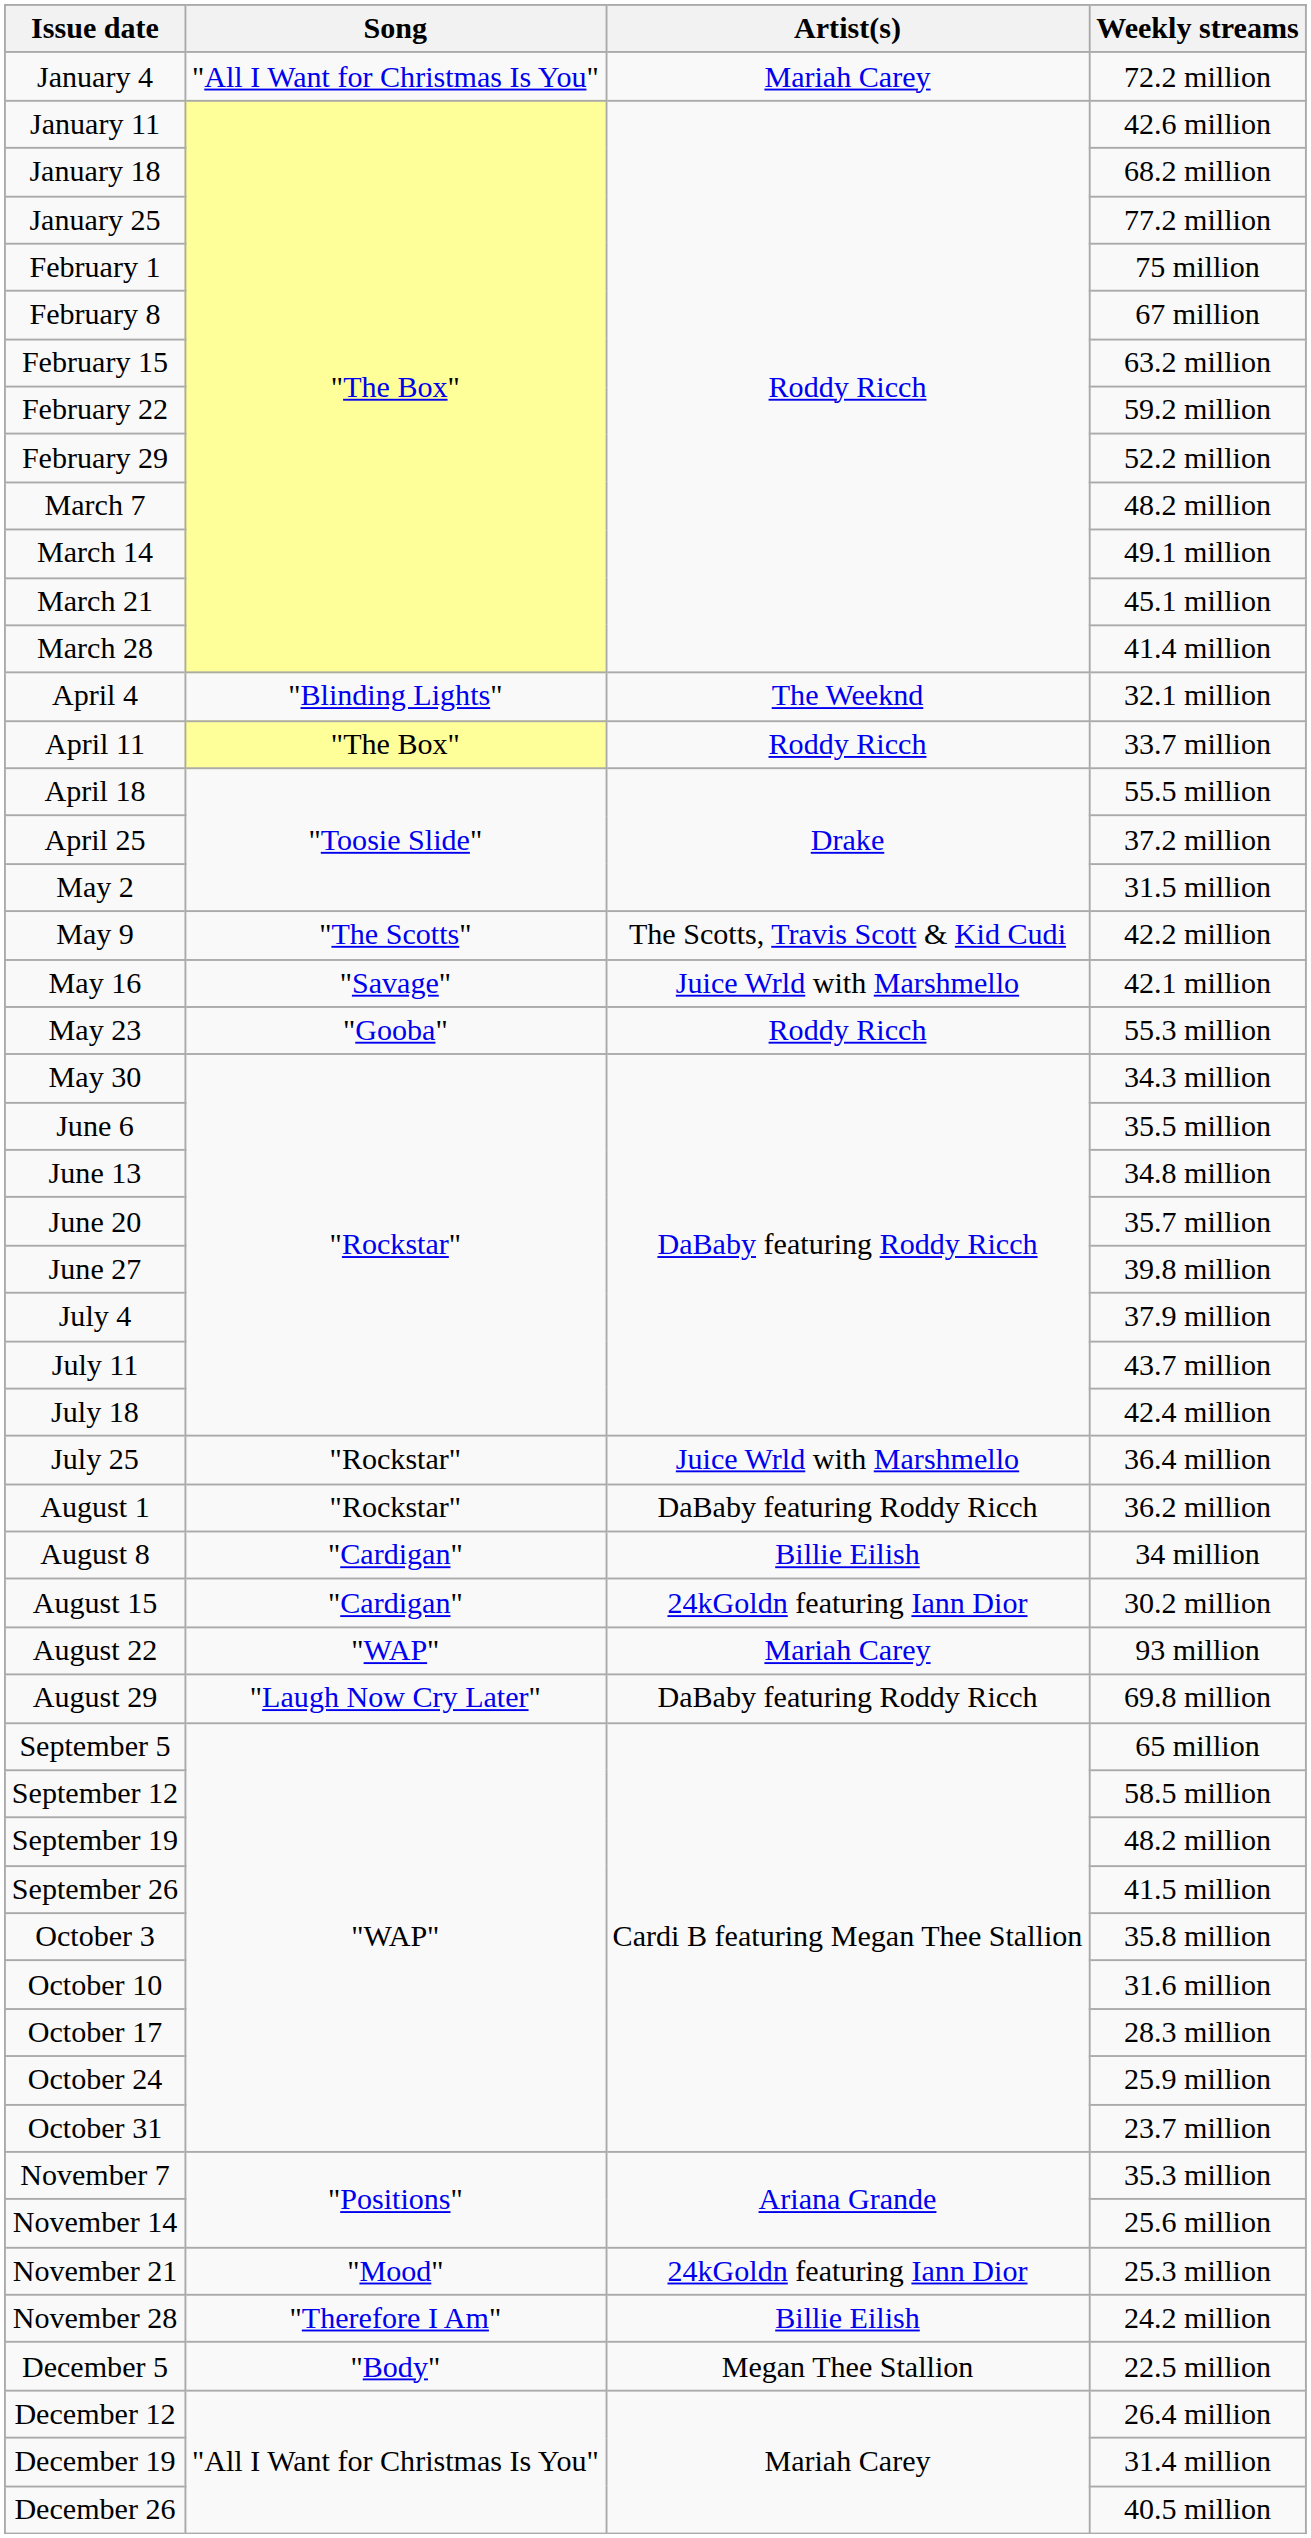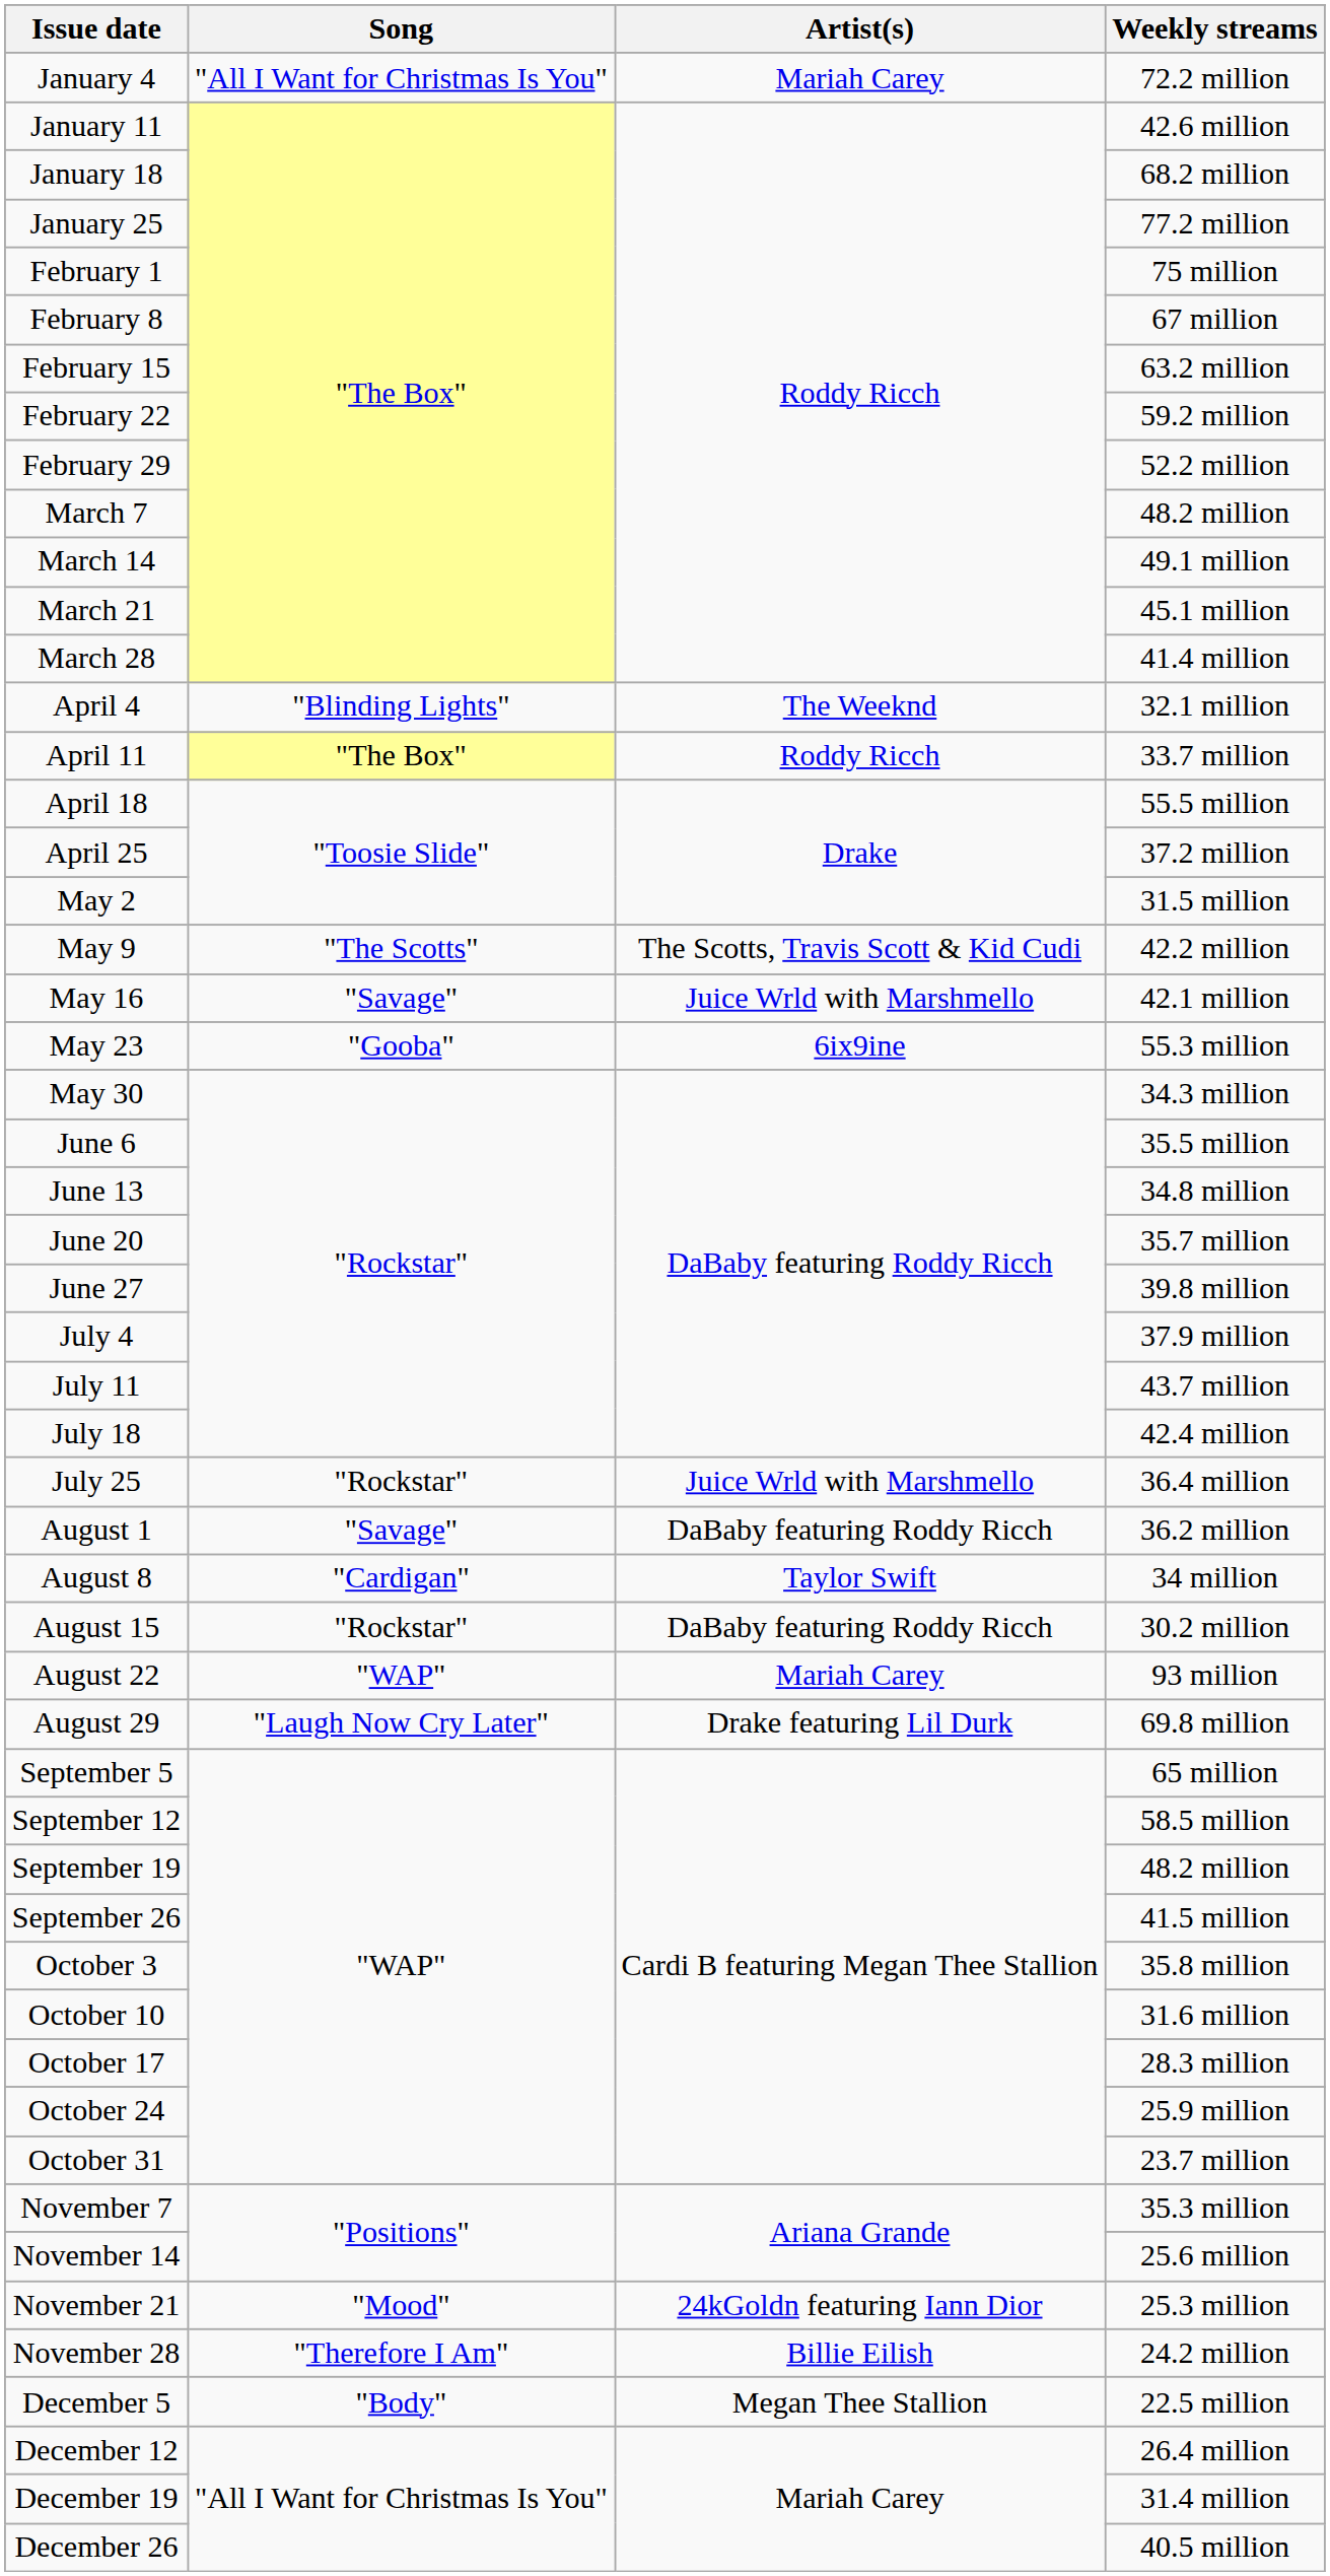 <table class="wikitable sortable" style="text-align: center;">
 <tr>
 <th>Issue date</th>
 <th>Song</th>
 <th>Artist(s)</th>
 <th>Weekly streams</th>
 </tr>
 <tr>
 <td>January 4</td>
 <td>"<a href='#'>All I Want for Christmas Is You</a>"</td>
 <td><a href='#'>Mariah Carey</a></td>
 <td>72.2 million</td>
 </tr>
 <tr>
 <td>January 11</td>
 <td style="background:#FFFF99" rowspan="12">"<a href='#'>The Box</a>" </td>
 <td rowspan="12"><a href='#'>Roddy Ricch</a></td>
 <td>42.6 million</td>
 </tr>
 <tr>
 <td>January 18</td>
 <td>68.2 million</td>
 </tr>
 <tr>
 <td>January 25</td>
 <td>77.2 million</td>
 </tr>
 <tr>
 <td>February 1</td>
 <td>75 million</td>
 </tr>
 <tr>
 <td>February 8</td>
 <td>67 million</td>
 </tr>
 <tr>
 <td>February 15</td>
 <td>63.2 million</td>
 </tr>
 <tr>
 <td>February 22</td>
 <td>59.2 million</td>
 </tr>
 <tr>
 <td>February 29</td>
 <td>52.2 million</td>
 </tr>
 <tr>
 <td>March 7</td>
 <td>48.2 million</td>
 </tr>
 <tr>
 <td>March 14</td>
 <td>49.1 million</td>
 </tr>
 <tr>
 <td>March 21</td>
 <td>45.1 million</td>
 </tr>
 <tr>
 <td>March 28</td>
 <td>41.4 million</td>
 </tr>
 <tr>
 <td>April 4</td>
 <td>"<a href='#'>Blinding Lights</a>"</td>
 <td><a href='#'>The Weeknd</a></td>
 <td>32.1 million</td>
 </tr>
 <tr>
 <td>April 11</td>
 <td style="background:#FFFF99">"The Box" </td>
 <td><a href='#'>Roddy Ricch</a></td>
 <td>33.7 million</td>
 </tr>
 <tr>
 <td>April 18</td>
 <td rowspan="3">"<a href='#'>Toosie Slide</a>"</td>
 <td rowspan="3"><a href='#'>Drake</a></td>
 <td>55.5 million</td>
 </tr>
 <tr>
 <td>April 25</td>
 <td>37.2 million</td>
 </tr>
 <tr>
 <td>May 2</td>
 <td>31.5 million</td>
 </tr>
 <tr>
 <td>May 9</td>
 <td>"<a href='#'>The Scotts</a>"</td>
 <td>The Scotts, <a href='#'>Travis Scott</a> & <a href='#'>Kid Cudi</a></td>
 <td>42.2 million</td>
 </tr>
 <tr>
 <td>May 16</td>
 <td>"<a href='#'>Savage</a>"</td>
 <td><a href='#'>Juice Wrld</a> with <a href='#'>Marshmello</a></td>
 <td>42.1 million</td>
 </tr>
 <tr>
 <td>May 23</td>
 <td>"<a href='#'>Gooba</a>"</td>
-<td><a href='#'>Roddy Ricch</a></td>
+<td><a href='#'>6ix9ine</a></td>
 <td>55.3 million</td>
 </tr>
 <tr>
 <td>May 30</td>
 <td rowspan="8">"<a href='#'>Rockstar</a>"</td>
 <td rowspan="8"><a href='#'>DaBaby</a> featuring <a href='#'>Roddy Ricch</a></td>
 <td>34.3 million</td>
 </tr>
 <tr>
 <td>June 6</td>
 <td>35.5 million</td>
 </tr>
 <tr>
 <td>June 13</td>
 <td>34.8 million</td>
 </tr>
 <tr>
 <td>June 20</td>
 <td>35.7 million</td>
 </tr>
 <tr>
 <td>June 27</td>
 <td>39.8 million</td>
 </tr>
 <tr>
 <td>July 4</td>
 <td>37.9 million</td>
 </tr>
 <tr>
 <td>July 11</td>
 <td>43.7 million</td>
 </tr>
 <tr>
 <td>July 18</td>
 <td>42.4 million</td>
 </tr>
 <tr>
 <td>July 25</td>
 <td>"Rockstar"</td>
 <td><a href='#'>Juice Wrld</a> with <a href='#'>Marshmello</a></td>
 <td>36.4 million</td>
 </tr>
 <tr>
 <td>August 1</td>
-<td>"Rockstar"</td>
+<td>"<a href='#'>Savage</a>"</td>
 <td>DaBaby featuring Roddy Ricch</td>
 <td>36.2 million</td>
 </tr>
 <tr>
 <td>August 8</td>
 <td>"<a href='#'>Cardigan</a>"</td>
-<td><a href='#'>Billie Eilish</a></td>
+<td><a href='#'>Taylor Swift</a></td>
 <td>34 million</td>
 </tr>
 <tr>
 <td>August 15</td>
-<td>"<a href='#'>Cardigan</a>"</td>
-<td><a href='#'>24kGoldn</a> featuring <a href='#'>Iann Dior</a></td>
+<td>"Rockstar"</td>
+<td>DaBaby featuring Roddy Ricch</td>
 <td>30.2 million</td>
 </tr>
 <tr>
 <td>August 22</td>
 <td>"<a href='#'>WAP</a>"</td>
 <td><a href='#'>Mariah Carey</a></td>
 <td>93 million</td>
 </tr>
 <tr>
 <td>August 29</td>
 <td>"<a href='#'>Laugh Now Cry Later</a>"</td>
-<td>DaBaby featuring Roddy Ricch</td>
+<td>Drake featuring <a href='#'>Lil Durk</a></td>
 <td>69.8 million</td>
 </tr>
 <tr>
 <td>September 5</td>
 <td rowspan="9">"WAP"</td>
 <td rowspan="9">Cardi B featuring Megan Thee Stallion</td>
 <td>65 million</td>
 </tr>
 <tr>
 <td>September 12</td>
 <td>58.5 million</td>
 </tr>
 <tr>
 <td>September 19</td>
 <td>48.2 million</td>
 </tr>
 <tr>
 <td>September 26</td>
 <td>41.5 million</td>
 </tr>
 <tr>
 <td>October 3</td>
 <td>35.8 million</td>
 </tr>
 <tr>
 <td>October 10</td>
 <td>31.6 million</td>
 </tr>
 <tr>
 <td>October 17</td>
 <td>28.3 million</td>
 </tr>
 <tr>
 <td>October 24</td>
 <td>25.9 million</td>
 </tr>
 <tr>
 <td>October 31</td>
 <td>23.7 million</td>
 </tr>
 <tr>
 <td>November 7</td>
 <td rowspan="2">"<a href='#'>Positions</a>"</td>
 <td rowspan="2"><a href='#'>Ariana Grande</a></td>
 <td>35.3 million</td>
 </tr>
 <tr>
 <td>November 14</td>
 <td>25.6 million</td>
 </tr>
 <tr>
 <td>November 21</td>
 <td>"<a href='#'>Mood</a>"</td>
 <td><a href='#'>24kGoldn</a> featuring <a href='#'>Iann Dior</a></td>
 <td>25.3 million</td>
 </tr>
 <tr>
 <td>November 28</td>
 <td>"<a href='#'>Therefore I Am</a>"</td>
 <td><a href='#'>Billie Eilish</a></td>
 <td>24.2 million</td>
 </tr>
 <tr>
 <td>December 5</td>
 <td>"<a href='#'>Body</a>"</td>
 <td>Megan Thee Stallion</td>
 <td>22.5 million</td>
 </tr>
 <tr>
 <td>December 12</td>
 <td rowspan="3">"All I Want for Christmas Is You"</td>
 <td rowspan="3">Mariah Carey</td>
 <td>26.4 million</td>
 </tr>
 <tr>
 <td>December 19</td>
 <td>31.4 million</td>
 </tr>
 <tr>
 <td>December 26</td>
 <td>40.5 million</td>
 </tr>
 </table>
